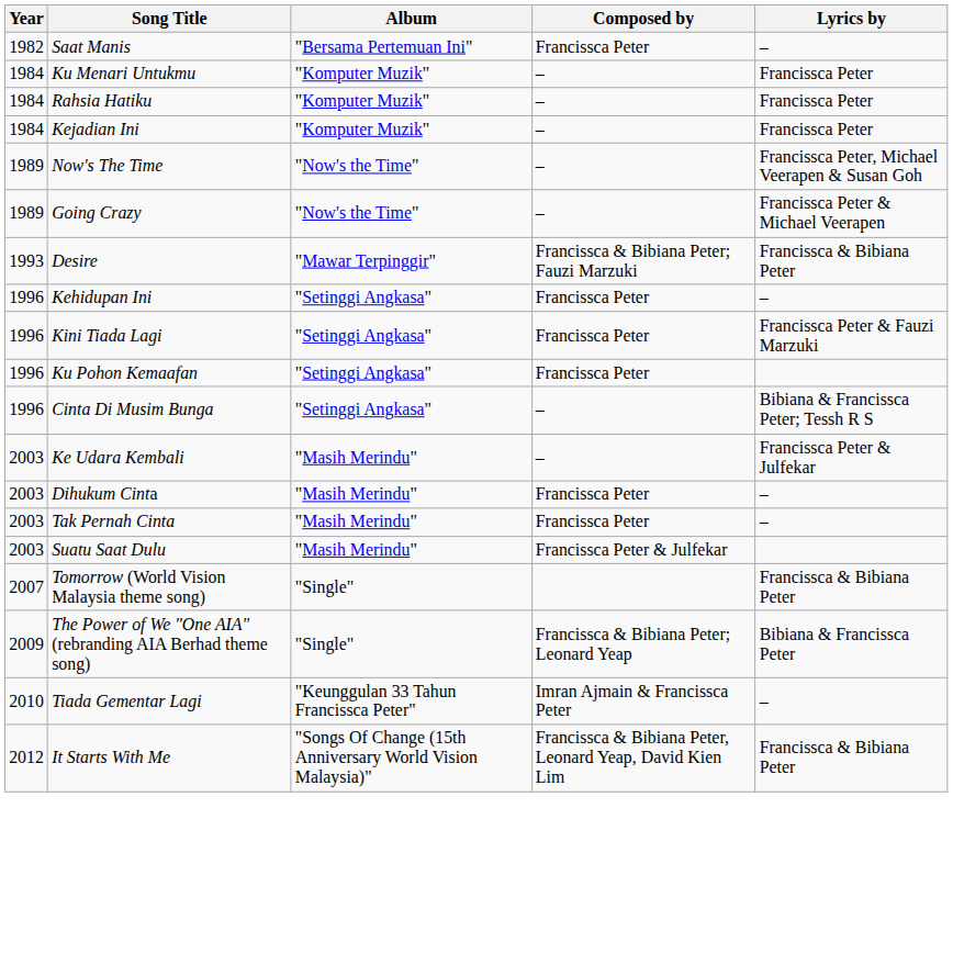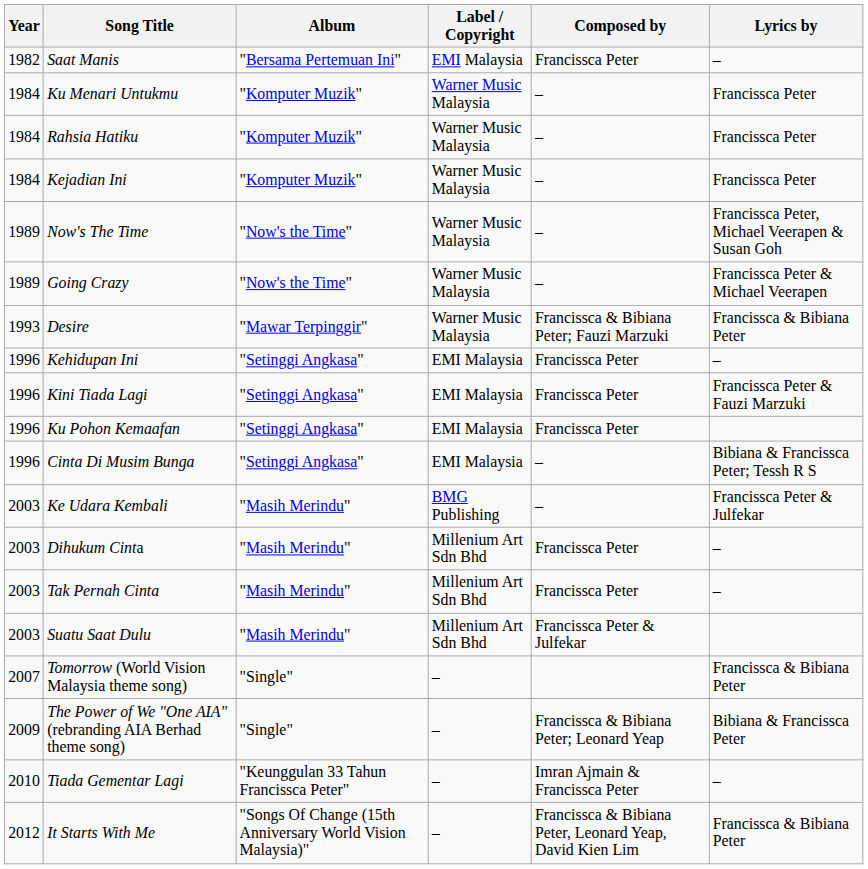 <table class="wikitable">
 <tr>
 <th>Year</th>
 <th>Song Title</th>
 <th>Album</th>
+<th>Label / Copyright</th>
 <th>Composed by</th>
 <th>Lyrics by</th>
 </tr>
 <tr>
 <td>1982</td>
 <td><em>Saat Manis</em></td>
 <td>"<a href='#'>Bersama Pertemuan Ini</a>"</td>
+<td><a href='#'>EMI</a> Malaysia</td>
 <td>Francissca Peter</td>
 <td>–</td>
 </tr>
 <tr>
 <td>1984</td>
 <td><em>Ku Menari Untukmu</em></td>
 <td>"<a href='#'>Komputer Muzik</a>"</td>
+<td><a href='#'>Warner Music</a> Malaysia</td>
 <td>–</td>
 <td>Francissca Peter</td>
 </tr>
 <tr>
 <td>1984</td>
 <td><em>Rahsia Hatiku</em></td>
 <td>"<a href='#'>Komputer Muzik</a>"</td>
+<td>Warner Music Malaysia</td>
 <td>–</td>
 <td>Francissca Peter</td>
 </tr>
 <tr>
 <td>1984</td>
 <td><em>Kejadian Ini</em></td>
 <td>"<a href='#'>Komputer Muzik</a>"</td>
+<td>Warner Music Malaysia</td>
 <td>–</td>
 <td>Francissca Peter</td>
 </tr>
 <tr>
 <td>1989</td>
 <td><em>Now's The Time</em></td>
 <td>"<a href='#'>Now's the Time</a>"</td>
+<td>Warner Music Malaysia</td>
 <td>–</td>
 <td>Francissca Peter, Michael Veerapen & Susan Goh</td>
 </tr>
 <tr>
 <td>1989</td>
 <td><em>Going Crazy</em></td>
 <td>"<a href='#'>Now's the Time</a>"</td>
+<td>Warner Music Malaysia</td>
 <td>–</td>
 <td>Francissca Peter & Michael Veerapen</td>
 </tr>
 <tr>
 <td>1993</td>
 <td><em>Desire</em></td>
 <td>"<a href='#'>Mawar Terpinggir</a>"</td>
+<td>Warner Music Malaysia</td>
 <td>Francissca & Bibiana Peter; Fauzi Marzuki</td>
 <td>Francissca & Bibiana Peter</td>
 </tr>
 <tr>
 <td>1996</td>
 <td><em>Kehidupan Ini</em></td>
 <td>"<a href='#'>Setinggi Angkasa</a>"</td>
+<td>EMI Malaysia</td>
 <td>Francissca Peter</td>
 <td>–</td>
 </tr>
 <tr>
 <td>1996</td>
 <td><em>Kini Tiada Lagi</em></td>
 <td>"<a href='#'>Setinggi Angkasa</a>"</td>
+<td>EMI Malaysia</td>
 <td>Francissca Peter</td>
 <td>Francissca Peter & Fauzi Marzuki</td>
 </tr>
 <tr>
 <td>1996</td>
 <td><em>Ku Pohon Kemaafan</em></td>
 <td>"<a href='#'>Setinggi Angkasa</a>"</td>
+<td>EMI Malaysia</td>
 <td>Francissca Peter</td>
 <td></td>
 </tr>
 <tr>
 <td>1996</td>
 <td><em>Cinta Di Musim Bunga</em></td>
 <td>"<a href='#'>Setinggi Angkasa</a>"</td>
+<td>EMI Malaysia</td>
 <td>–</td>
 <td>Bibiana & Francissca Peter; Tessh R S</td>
 </tr>
 <tr>
 <td>2003</td>
 <td><em>Ke Udara Kembali</em></td>
 <td>"<a href='#'>Masih Merindu</a>"</td>
+<td><a href='#'>BMG</a> Publishing</td>
 <td>–</td>
 <td>Francissca Peter & Julfekar</td>
 </tr>
 <tr>
 <td>2003</td>
 <td><em>Dihukum Cint</em>a</td>
 <td>"<a href='#'>Masih Merindu</a>"</td>
+<td>Millenium Art Sdn Bhd</td>
 <td>Francissca Peter</td>
 <td>–</td>
 </tr>
 <tr>
 <td>2003</td>
 <td><em>Tak Pernah Cinta</em></td>
 <td>"<a href='#'>Masih Merindu</a>"</td>
+<td>Millenium Art Sdn Bhd</td>
 <td>Francissca Peter</td>
 <td>–</td>
 </tr>
 <tr>
 <td>2003</td>
 <td><em>Suatu Saat Dulu</em></td>
 <td>"<a href='#'>Masih Merindu</a>"</td>
+<td>Millenium Art Sdn Bhd</td>
 <td>Francissca Peter & Julfekar</td>
 <td></td>
 </tr>
 <tr>
 <td>2007</td>
 <td><em>Tomorrow</em> (World Vision Malaysia theme song)</td>
 <td>"Single"</td>
+<td>–</td>
 <td></td>
 <td>Francissca & Bibiana Peter</td>
 </tr>
 <tr>
 <td>2009</td>
 <td><em>The Power of We "One AIA"</em> (rebranding AIA Berhad theme song)</td>
 <td>"Single"</td>
+<td>–</td>
 <td>Francissca & Bibiana Peter; Leonard Yeap</td>
 <td>Bibiana & Francissca Peter</td>
 </tr>
 <tr>
 <td>2010</td>
 <td><em>Tiada Gementar Lagi</em></td>
 <td>"Keunggulan 33 Tahun Francissca Peter"</td>
+<td>–</td>
 <td>Imran Ajmain & Francissca Peter</td>
 <td>–</td>
 </tr>
 <tr>
 <td>2012</td>
 <td><em>It Starts With Me</em></td>
 <td>"Songs Of Change (15th Anniversary World Vision Malaysia)"</td>
+<td>–</td>
 <td>Francissca & Bibiana Peter, Leonard Yeap, David Kien Lim</td>
 <td>Francissca & Bibiana Peter</td>
 </tr>
 </table>
